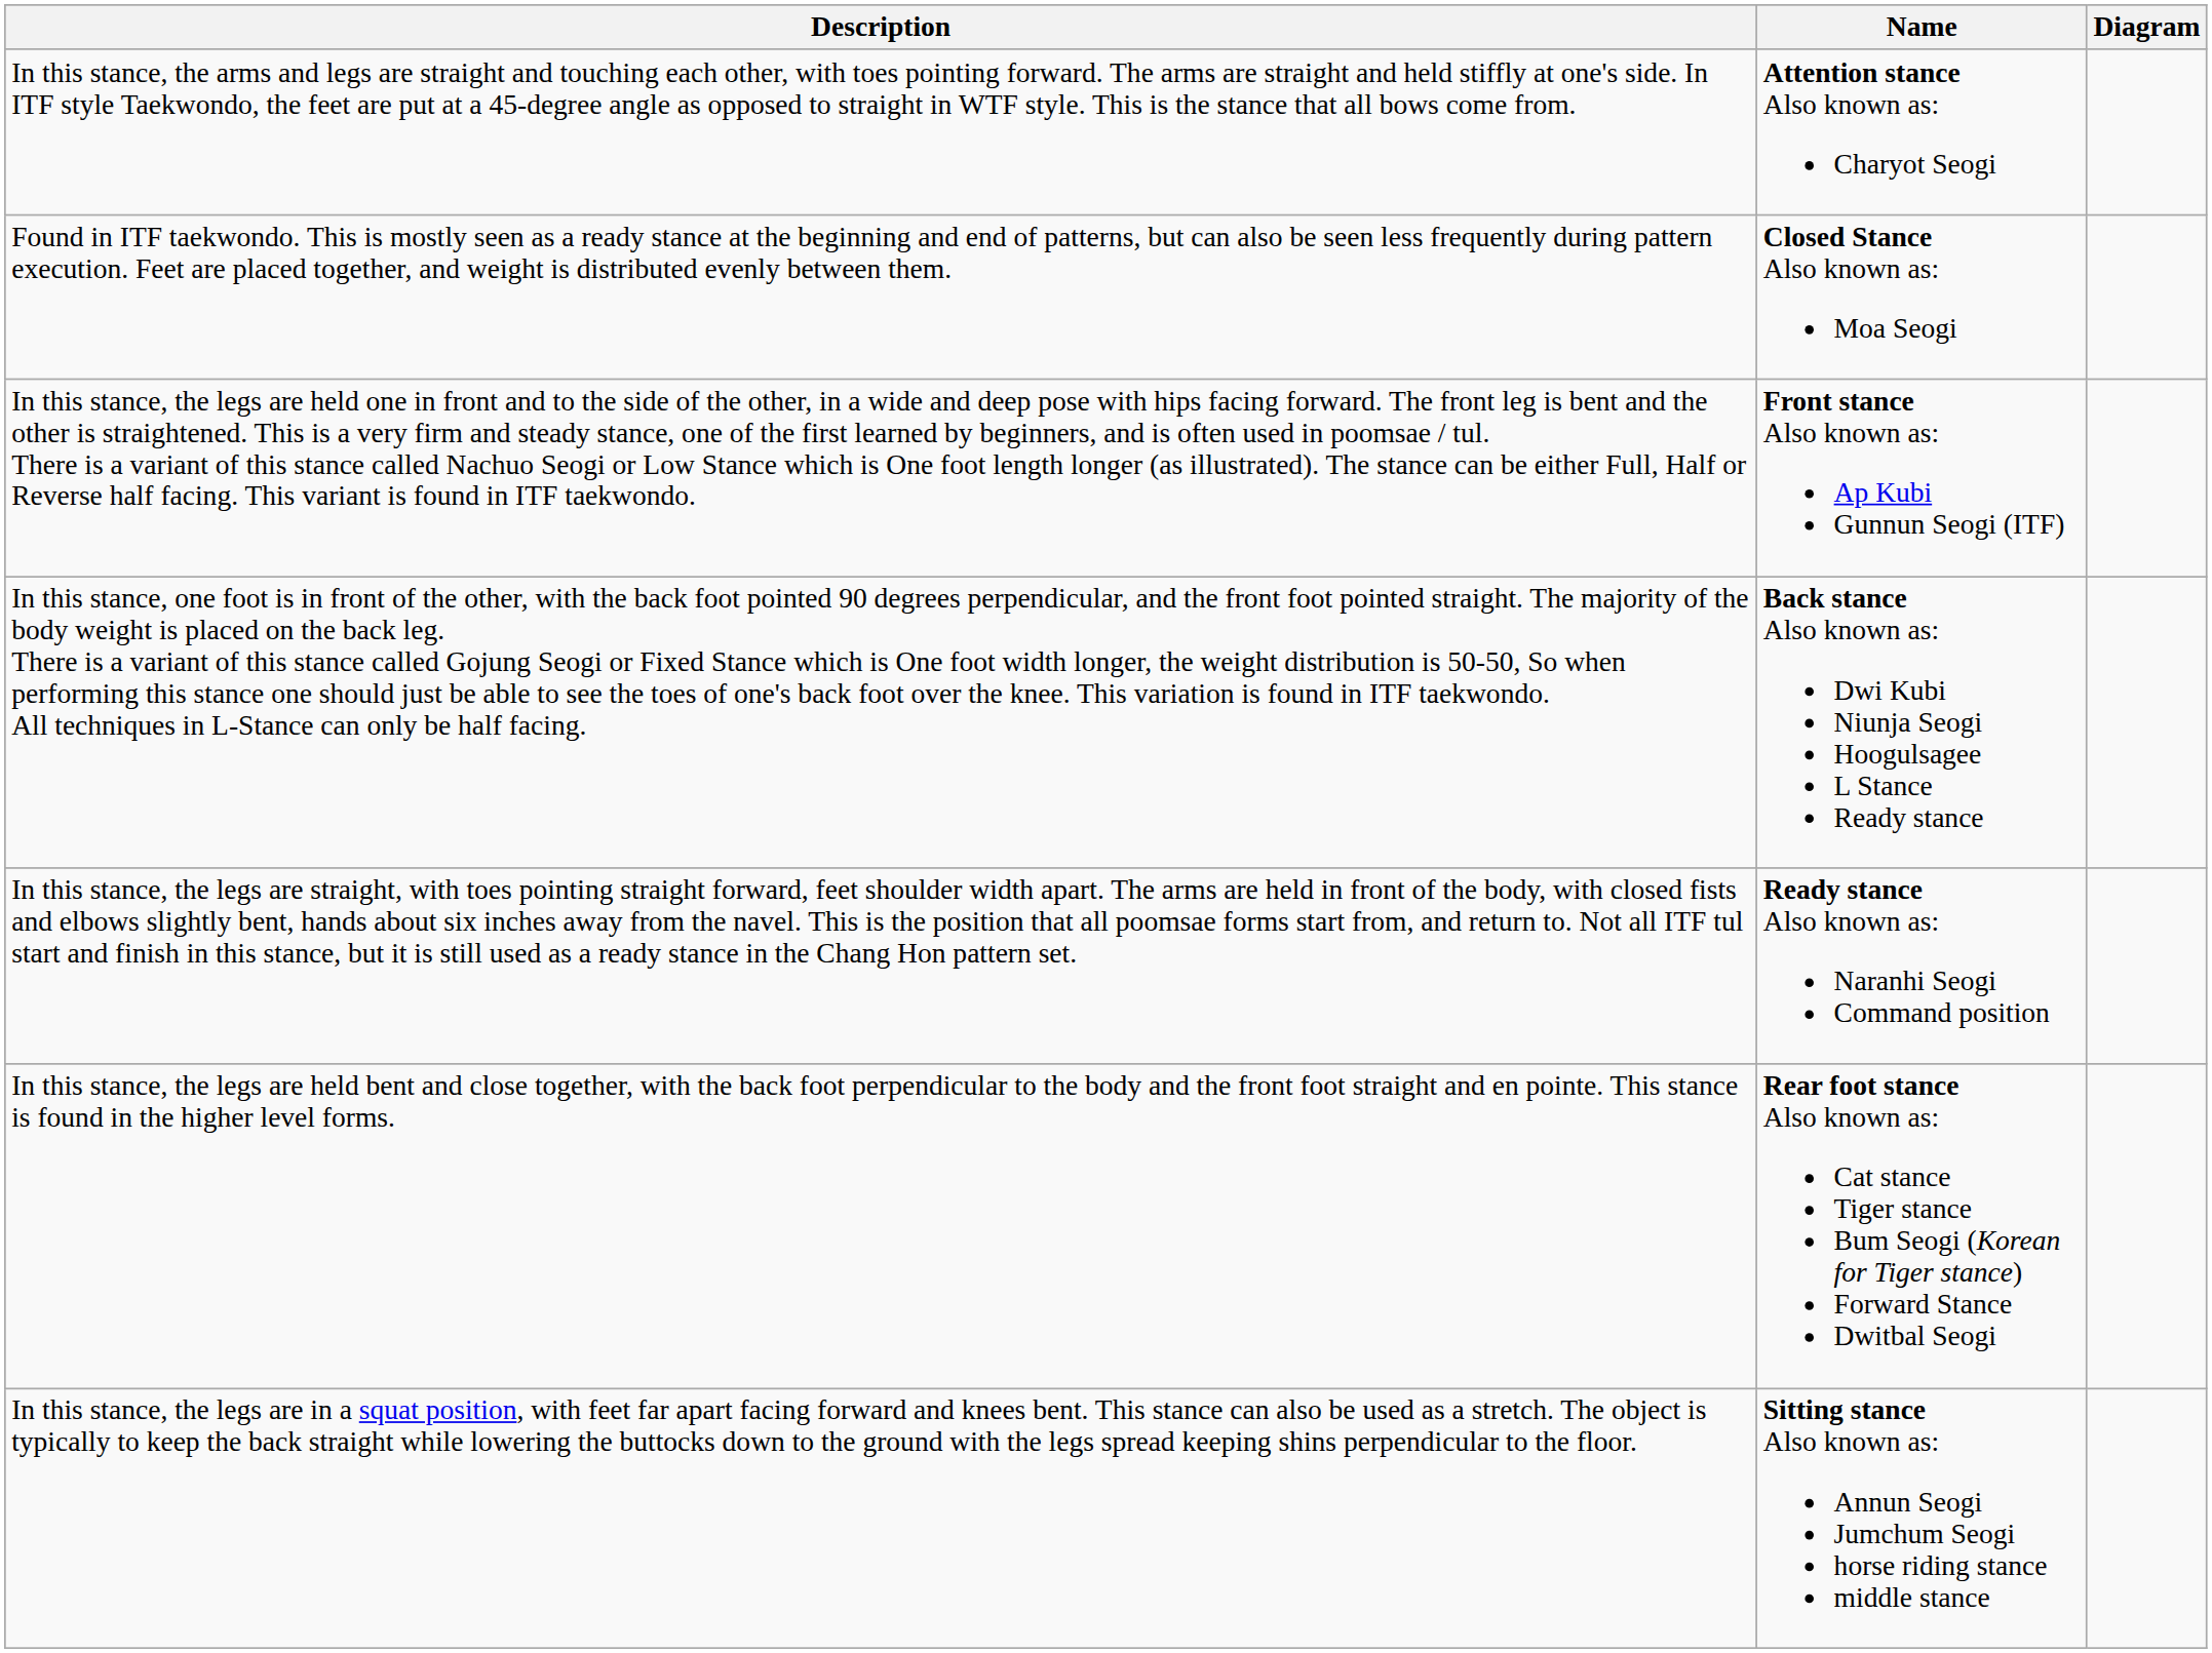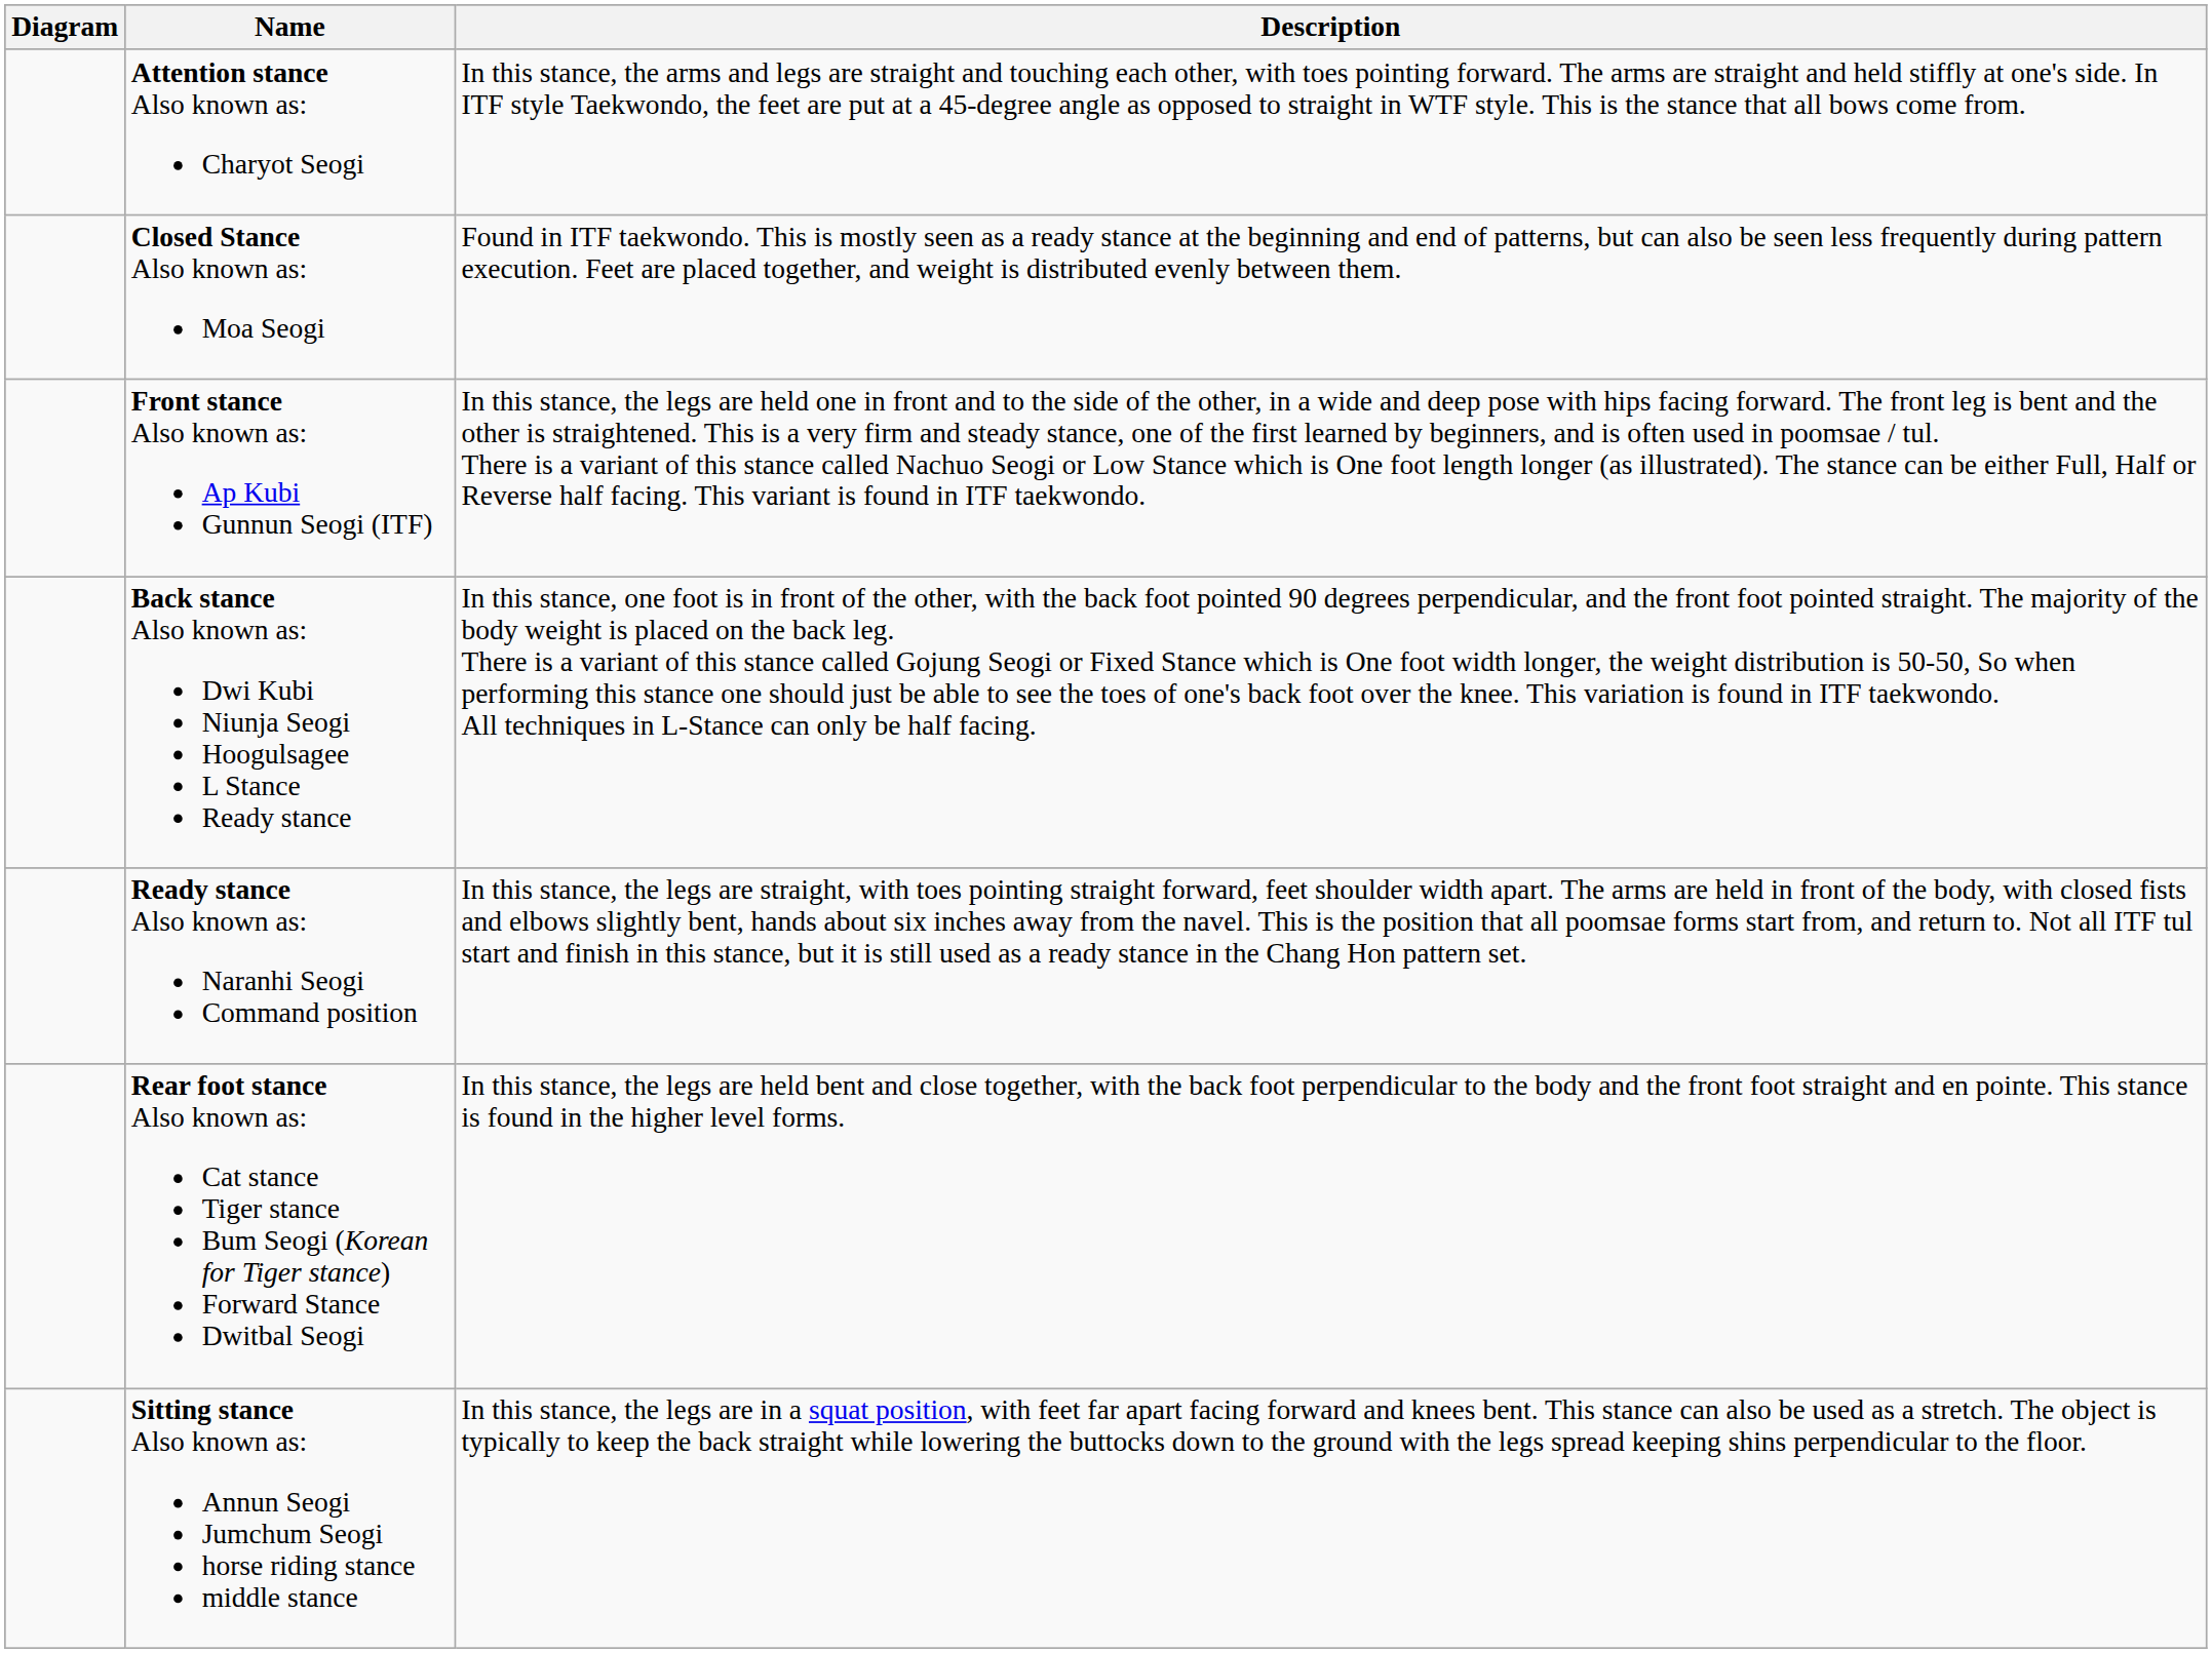 <table class="wikitable">
 <tr valign="top">
+<th>Diagram</th>
+<th>Name</th>
 <th>Description</th>
-<th>Name</th>
-<th>Diagram</th>
 </tr>
 <tr valign="top">
+<td></td>
+<td><strong>Attention stance</strong><br>Also known as:<ul><li>Charyot Seogi</li></ul></td>
 <td>In this stance, the arms and legs are straight and touching each other, with toes pointing forward. The arms are straight and held stiffly at one's side. In ITF style Taekwondo, the feet are put at a 45-degree angle as opposed to straight in WTF style. This is the stance that all bows come from.</td>
-<td><strong>Attention stance</strong><br>Also known as:<ul><li>Charyot Seogi</li></ul></td>
-<td></td>
 </tr>
 <tr valign="top">
+<td></td>
+<td><strong>Closed Stance</strong><br>Also known as:<ul><li>Moa Seogi</li></ul></td>
 <td>Found in ITF taekwondo. This is mostly seen as a ready stance at the beginning and end of patterns, but can also be seen less frequently during pattern execution.  Feet are placed together, and weight is distributed evenly between them.</td>
-<td><strong>Closed Stance</strong><br>Also known as:<ul><li>Moa Seogi</li></ul></td>
-<td></td>
 </tr>
 <tr valign="top">
+<td></td>
+<td><strong>Front stance</strong><br>Also known as:<ul><li><a href='#'>Ap Kubi</a></li><li>Gunnun Seogi (ITF)</li></ul></td>
 <td>In this stance, the legs are held one in front and to the side of the other, in a wide and deep pose with hips facing forward. The front leg is bent and the other is straightened. This is a very firm and steady stance, one of the first learned by beginners, and is often used in poomsae / tul.<br>There is a variant of this stance called Nachuo Seogi or Low Stance which is One foot length longer (as illustrated). The stance can be either Full, Half or Reverse half facing. This variant is found in ITF taekwondo.</td>
-<td><strong>Front stance</strong><br>Also known as:<ul><li><a href='#'>Ap Kubi</a></li><li>Gunnun Seogi (ITF)</li></ul></td>
-<td></td>
 </tr>
 <tr valign="top">
+<td></td>
+<td><strong>Back stance</strong><br>Also known as:<ul><li>Dwi Kubi</li><li>Niunja Seogi</li><li>Hoogulsagee</li><li>L Stance</li><li>Ready stance</li></ul></td>
 <td>In this stance, one foot is in front of the other, with the back foot pointed 90 degrees perpendicular, and the front foot pointed straight. The majority of the body weight is placed on the back leg.<br>There is a variant of this stance called Gojung Seogi or Fixed Stance which is One foot width longer, the weight distribution is 50-50, So when performing this stance one should just be able to see the toes of one's back foot over the knee. This variation is found in ITF taekwondo.<br>All techniques in L-Stance can only be half facing.</td>
-<td><strong>Back stance</strong><br>Also known as:<ul><li>Dwi Kubi</li><li>Niunja Seogi</li><li>Hoogulsagee</li><li>L Stance</li><li>Ready stance</li></ul></td>
-<td></td>
 </tr>
 <tr valign="top">
+<td></td>
+<td><strong>Ready stance</strong><br>Also known as:<ul><li>Naranhi Seogi</li><li>Command position</li></ul></td>
 <td>In this stance, the legs are straight, with toes pointing straight forward, feet shoulder width apart. The arms are held in front of the body, with closed fists and elbows slightly bent, hands about six inches away from the navel. This is the position that all poomsae forms start from, and return to.  Not all ITF tul start and finish in this stance, but it is still used as a ready stance in the Chang Hon pattern set.</td>
-<td><strong>Ready stance</strong><br>Also known as:<ul><li>Naranhi Seogi</li><li>Command position</li></ul></td>
-<td></td>
 </tr>
 <tr valign="top">
+<td></td>
+<td><strong>Rear foot stance</strong><br>Also known as:<ul><li>Cat stance</li><li>Tiger stance</li><li>Bum Seogi (<em>Korean for Tiger stance</em>)</li><li>Forward Stance</li><li>Dwitbal Seogi</li></ul></td>
 <td>In this stance, the legs are held bent and close together, with the back foot perpendicular to the body and the front foot straight and en pointe. This stance is found in the higher level forms.</td>
-<td><strong>Rear foot stance</strong><br>Also known as:<ul><li>Cat stance</li><li>Tiger stance</li><li>Bum Seogi (<em>Korean for Tiger stance</em>)</li><li>Forward Stance</li><li>Dwitbal Seogi</li></ul></td>
-<td></td>
 </tr>
 <tr valign="top">
+<td></td>
+<td><strong>Sitting stance</strong><br>Also known as:<ul><li>Annun Seogi</li><li>Jumchum Seogi</li><li>horse riding stance</li><li>middle stance</li></ul></td>
 <td>In this stance, the legs are in a <a href='#'>squat position</a>, with feet far apart facing forward and knees bent. This stance can also be used as a stretch. The object is typically to keep the back straight while lowering the buttocks down to the ground with the legs spread keeping shins perpendicular to the floor.</td>
-<td><strong>Sitting stance</strong><br>Also known as:<ul><li>Annun Seogi</li><li>Jumchum Seogi</li><li>horse riding stance</li><li>middle stance</li></ul></td>
-<td></td>
 </tr>
 </table>
